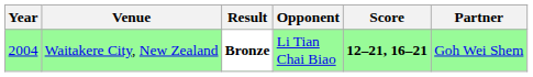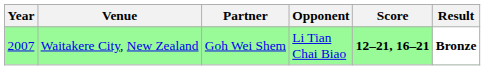 <table class="sortable wikitable" style="font-size: 90%;">
 <tr>
 <th>Year</th>
 <th>Venue</th>
-<th>Result</th>
+<th>Partner</th>
 <th>Opponent</th>
 <th>Score</th>
-<th>Partner</th>
+<th>Result</th>
 </tr>
 <tr style="background:#98FB98">
-<td align="center"><a href='#'>2004</a></td>
+<td align="center"><a href='#'>2007</a></td>
 <td align="left"><a href='#'>Waitakere City</a>, <a href='#'>New Zealand</a></td>
-<td style="text-align:left; background:white"> <strong>Bronze</strong></td>
+<td align="left"> <a href='#'>Goh Wei Shem</a></td>
 <td align="left"> <a href='#'>Li Tian</a> <br>  <a href='#'>Chai Biao</a></td>
 <td align="left"><strong>12–21, 16–21</strong></td>
-<td align="left"> <a href='#'>Goh Wei Shem</a></td>
+<td style="text-align:left; background:white"> <strong>Bronze</strong></td>
 </tr>
 </table>
